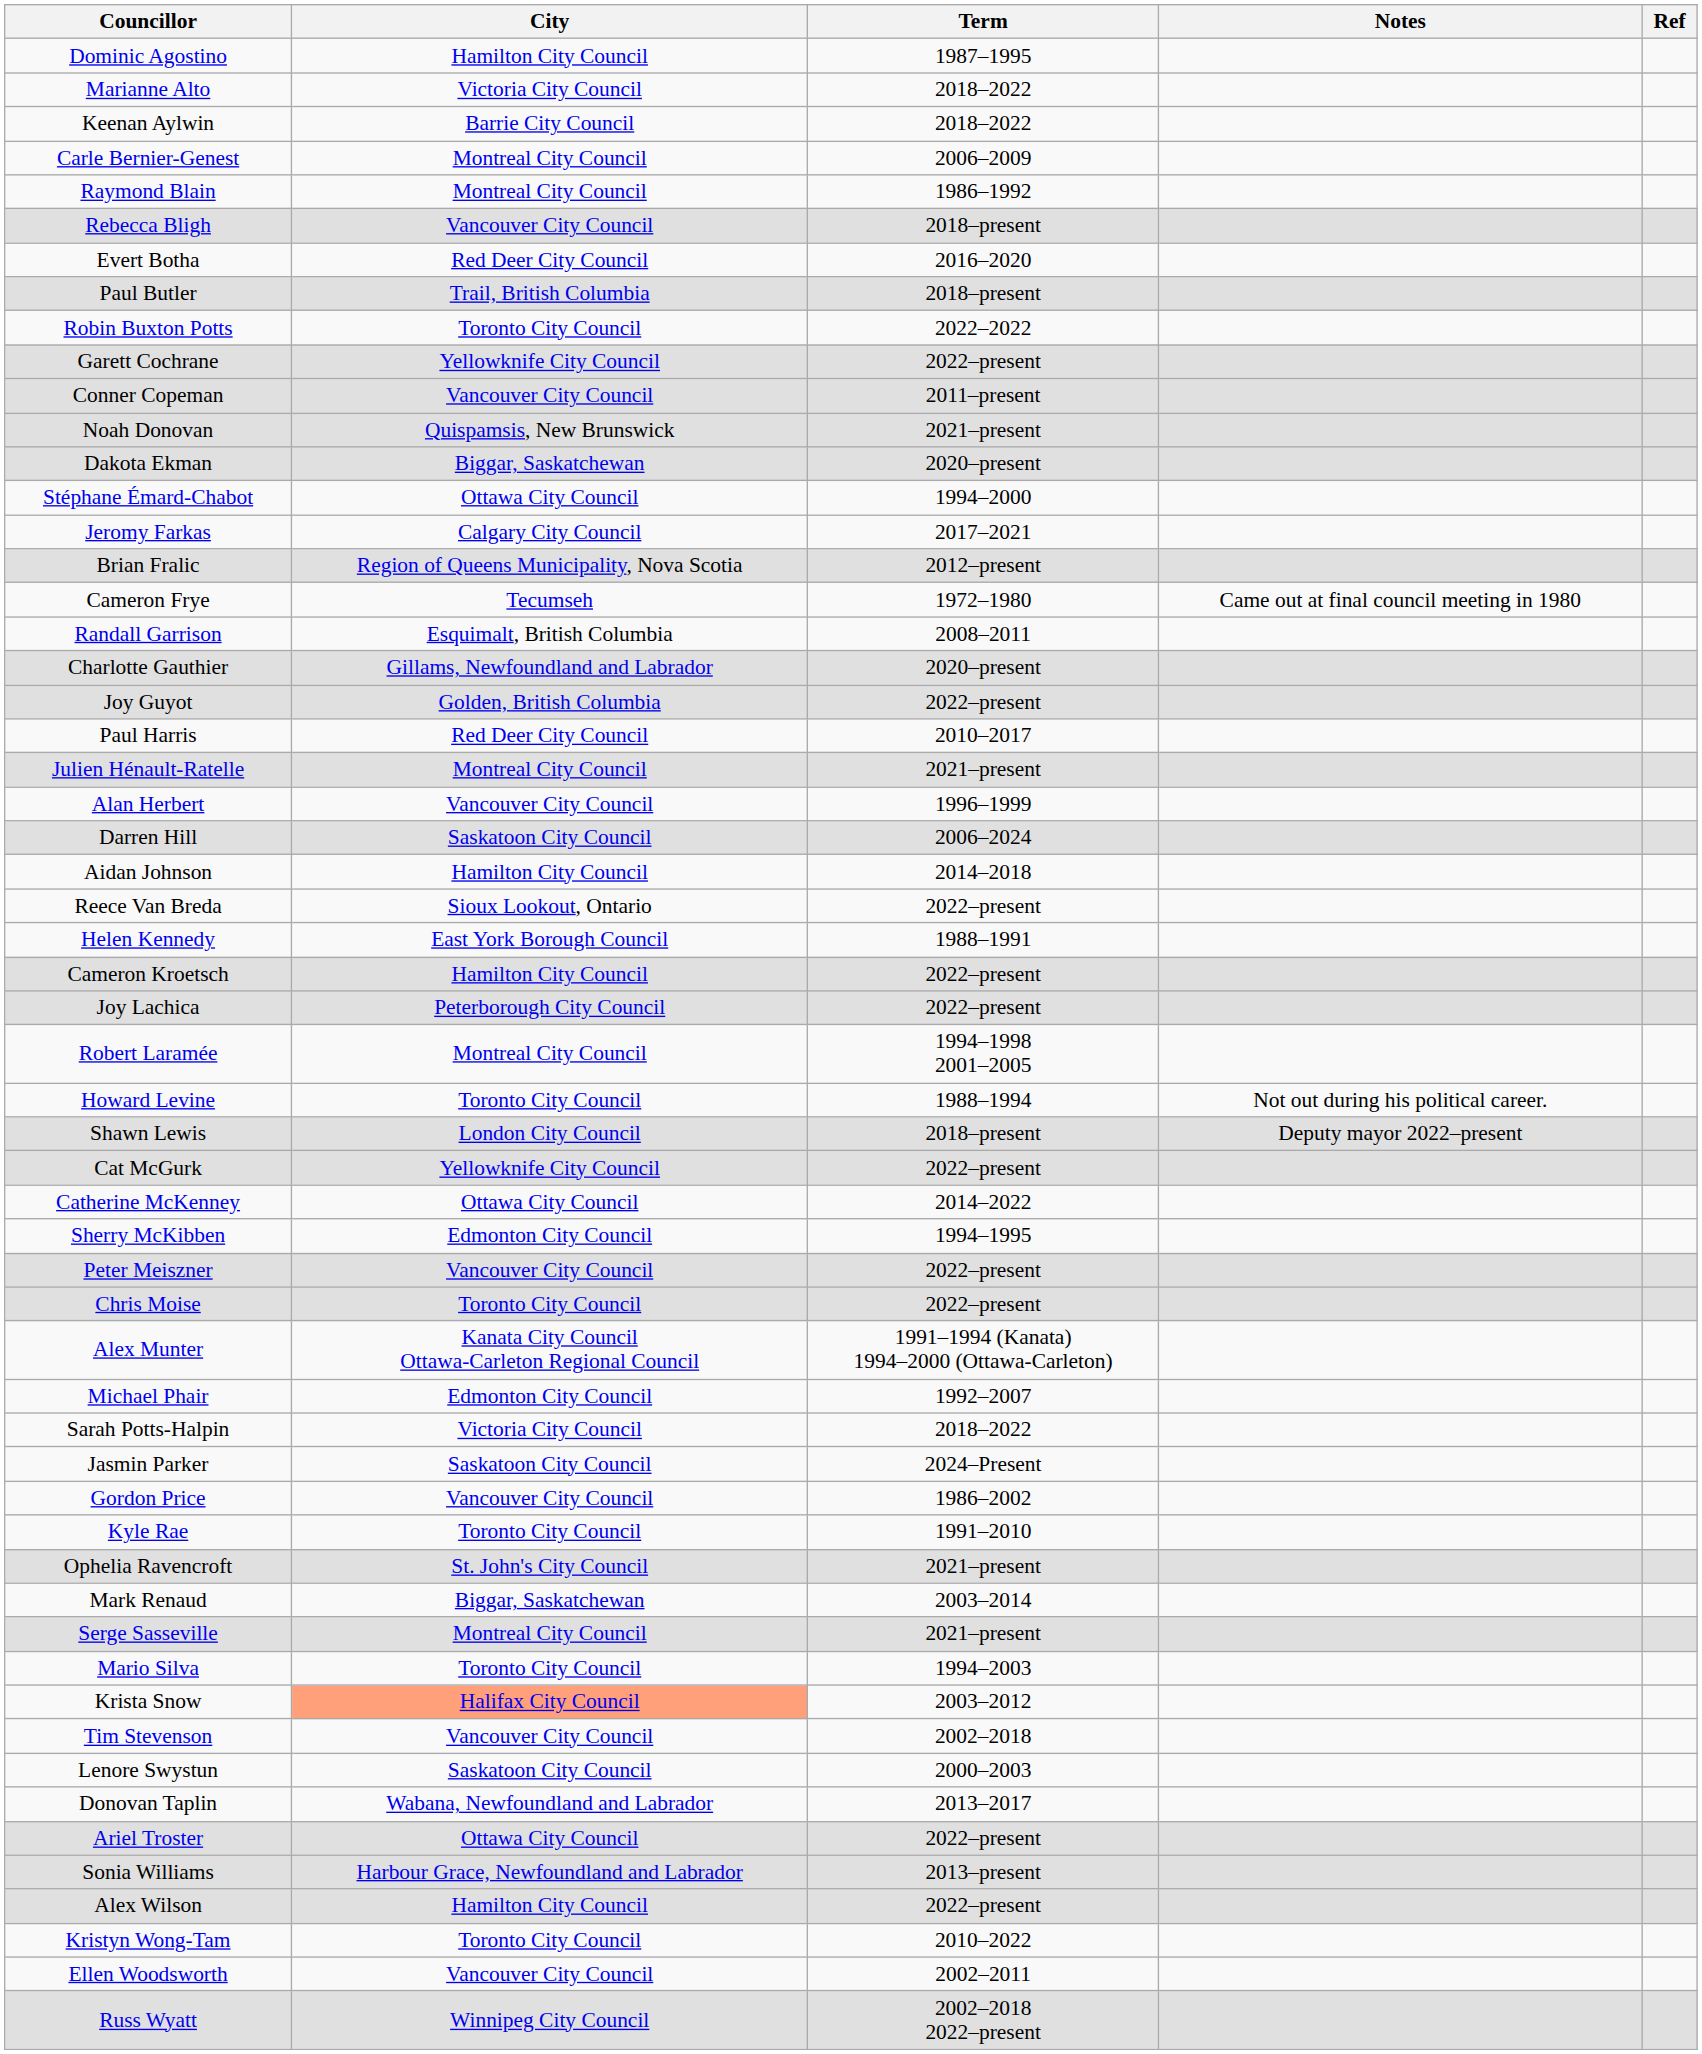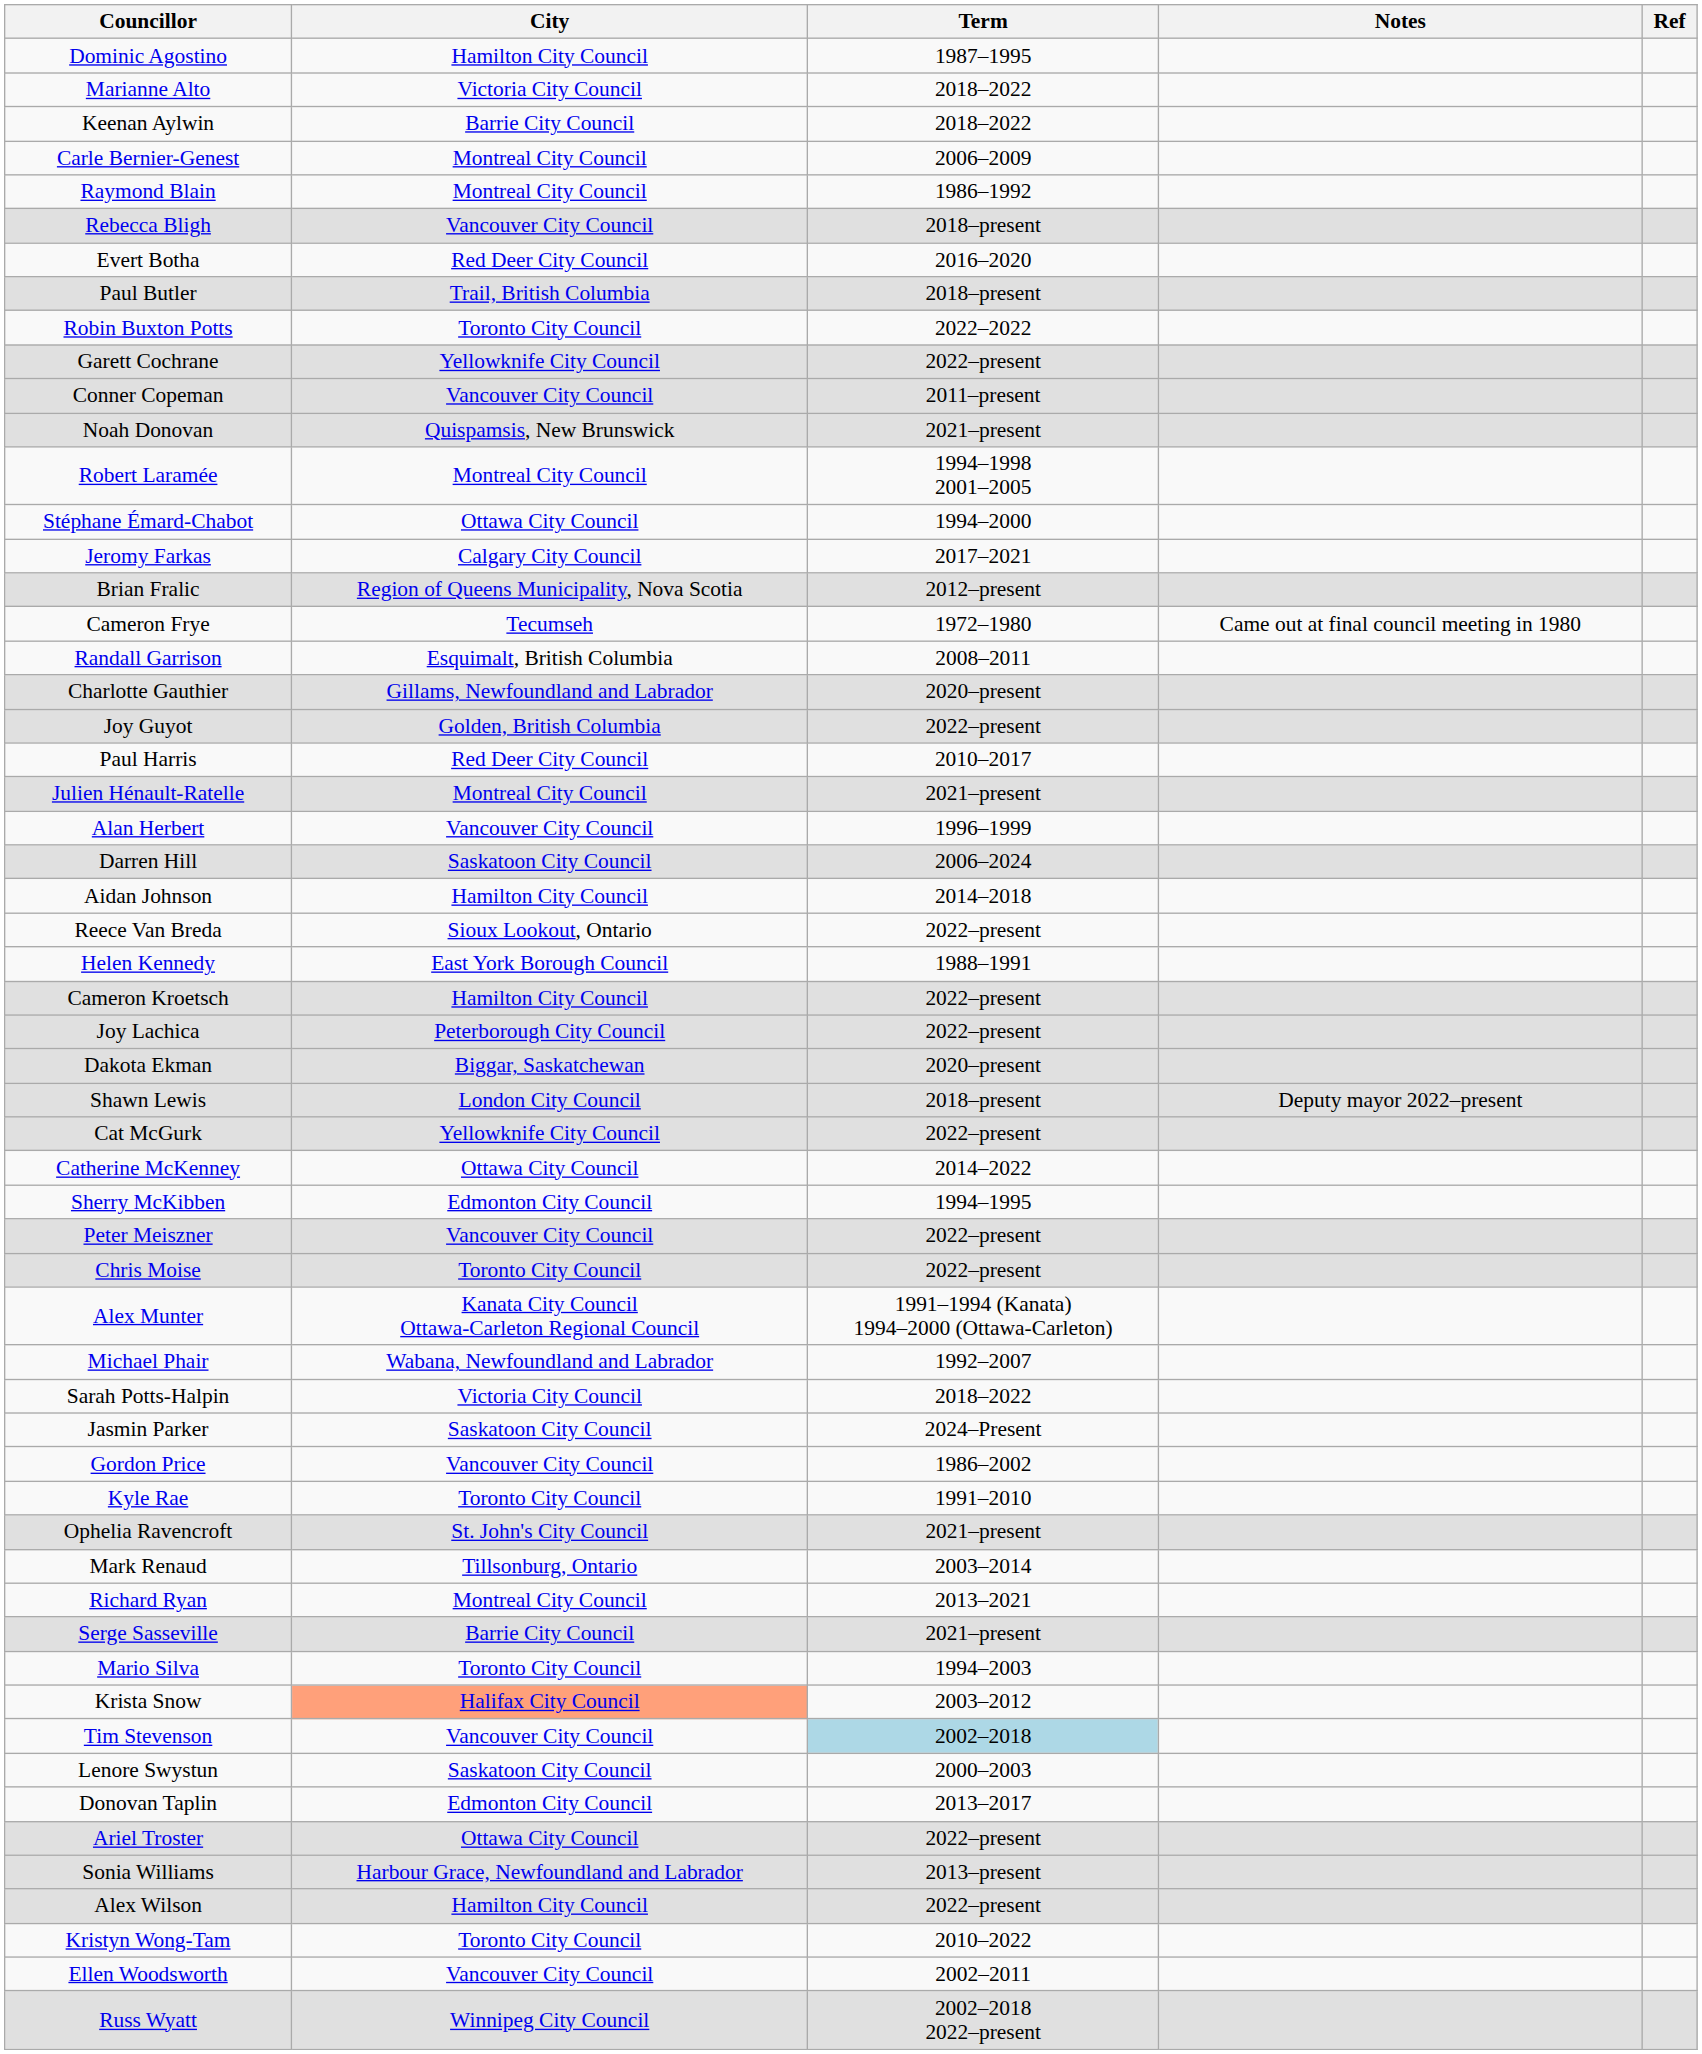 <table class="wikitable sortable" width=100% style="text-align:center">
 <tr>
 <th>Councillor</th>
 <th>City</th>
 <th>Term</th>
 <th>Notes</th>
 <th>Ref</th>
 </tr>
 <tr>
 <td><a href='#'>Dominic Agostino</a></td>
 <td><a href='#'>Hamilton City Council</a></td>
 <td>1987–1995</td>
 <td></td>
 <td></td>
 </tr>
 <tr>
 <td><a href='#'>Marianne Alto</a></td>
 <td><a href='#'>Victoria City Council</a></td>
 <td>2018–2022</td>
 <td></td>
 <td></td>
 </tr>
 <tr>
 <td>Keenan Aylwin</td>
 <td><a href='#'>Barrie City Council</a></td>
 <td>2018–2022</td>
 <td></td>
 <td></td>
 </tr>
 <tr>
 <td><a href='#'>Carle Bernier-Genest</a></td>
 <td><a href='#'>Montreal City Council</a></td>
 <td>2006–2009</td>
 <td></td>
 <td></td>
 </tr>
 <tr>
 <td><a href='#'>Raymond Blain</a></td>
 <td><a href='#'>Montreal City Council</a></td>
 <td>1986–1992</td>
 <td></td>
 <td></td>
 </tr>
 <tr style="background:#e0e0e0">
 <td><a href='#'>Rebecca Bligh</a></td>
 <td><a href='#'>Vancouver City Council</a></td>
 <td>2018–present</td>
 <td></td>
 <td></td>
 </tr>
 <tr>
 <td>Evert Botha</td>
 <td><a href='#'>Red Deer City Council</a></td>
 <td>2016–2020</td>
 <td></td>
 <td></td>
 </tr>
 <tr style="background:#e0e0e0">
 <td>Paul Butler</td>
 <td><a href='#'>Trail, British Columbia</a></td>
 <td>2018–present</td>
 <td></td>
 <td></td>
 </tr>
 <tr>
 <td><a href='#'>Robin Buxton Potts</a></td>
 <td><a href='#'>Toronto City Council</a></td>
 <td>2022–2022</td>
 <td></td>
 <td></td>
 </tr>
 <tr style="background:#e0e0e0">
 <td>Garett Cochrane</td>
 <td><a href='#'>Yellowknife City Council</a></td>
 <td>2022–present</td>
 <td></td>
 <td></td>
 </tr>
 <tr style="background:#e0e0e0">
 <td>Conner Copeman</td>
 <td><a href='#'>Vancouver City Council</a></td>
 <td>2011–present</td>
 <td></td>
 <td></td>
 </tr>
 <tr style="background:#e0e0e0">
 <td>Noah Donovan</td>
 <td><a href='#'>Quispamsis</a>, New Brunswick</td>
 <td>2021–present</td>
 <td></td>
 <td></td>
 </tr>
-<tr style="background:#e0e0e0">
-<td>Dakota Ekman</td>
-<td><a href='#'>Biggar, Saskatchewan</a></td>
-<td>2020–present</td>
+<tr>
+<td><a href='#'>Robert Laramée</a></td>
+<td><a href='#'>Montreal City Council</a></td>
+<td>1994–1998<br>2001–2005</td>
 <td></td>
 <td></td>
 </tr>
 <tr>
 <td><a href='#'>Stéphane Émard-Chabot</a></td>
 <td><a href='#'>Ottawa City Council</a></td>
 <td>1994–2000</td>
 <td></td>
 <td></td>
 </tr>
 <tr>
 <td><a href='#'>Jeromy Farkas</a></td>
 <td><a href='#'>Calgary City Council</a></td>
 <td>2017–2021</td>
 <td></td>
 <td></td>
 </tr>
 <tr style="background:#e0e0e0">
 <td>Brian Fralic</td>
 <td><a href='#'>Region of Queens Municipality</a>, Nova Scotia</td>
 <td>2012–present</td>
 <td></td>
 <td></td>
 </tr>
 <tr>
 <td>Cameron Frye</td>
 <td><a href='#'>Tecumseh</a></td>
 <td>1972–1980</td>
 <td>Came out at final council meeting in 1980</td>
 <td></td>
 </tr>
 <tr>
 <td><a href='#'>Randall Garrison</a></td>
 <td><a href='#'>Esquimalt</a>, British Columbia</td>
 <td>2008–2011</td>
 <td></td>
 <td></td>
 </tr>
 <tr style="background:#e0e0e0">
 <td>Charlotte Gauthier</td>
 <td><a href='#'>Gillams, Newfoundland and Labrador</a></td>
 <td>2020–present</td>
 <td></td>
 <td></td>
 </tr>
 <tr style="background:#e0e0e0">
 <td>Joy Guyot</td>
 <td><a href='#'>Golden, British Columbia</a></td>
 <td>2022–present</td>
 <td></td>
 <td></td>
 </tr>
 <tr>
 <td>Paul Harris</td>
 <td><a href='#'>Red Deer City Council</a></td>
 <td>2010–2017</td>
 <td></td>
 <td></td>
 </tr>
 <tr style="background:#e0e0e0">
 <td><a href='#'>Julien Hénault-Ratelle</a></td>
 <td><a href='#'>Montreal City Council</a></td>
 <td>2021–present</td>
 <td></td>
 <td></td>
 </tr>
 <tr>
 <td><a href='#'>Alan Herbert</a></td>
 <td><a href='#'>Vancouver City Council</a></td>
 <td>1996–1999</td>
 <td></td>
 <td></td>
 </tr>
 <tr style="background:#e0e0e0">
 <td>Darren Hill</td>
 <td><a href='#'>Saskatoon City Council</a></td>
 <td>2006–2024</td>
 <td></td>
 <td></td>
 </tr>
 <tr>
 <td>Aidan Johnson</td>
 <td><a href='#'>Hamilton City Council</a></td>
 <td>2014–2018</td>
 <td></td>
 <td></td>
 </tr>
 <tr>
 <td>Reece Van Breda</td>
 <td><a href='#'>Sioux Lookout</a>, Ontario</td>
 <td>2022–present</td>
 <td></td>
 <td></td>
 </tr>
 <tr>
 <td><a href='#'>Helen Kennedy</a></td>
 <td><a href='#'>East York Borough Council</a></td>
 <td>1988–1991</td>
 <td></td>
 <td></td>
 </tr>
 <tr style="background:#e0e0e0">
 <td>Cameron Kroetsch</td>
 <td><a href='#'>Hamilton City Council</a></td>
 <td>2022–present</td>
 <td></td>
 <td></td>
 </tr>
 <tr style="background:#e0e0e0">
 <td>Joy Lachica</td>
 <td><a href='#'>Peterborough City Council</a></td>
 <td>2022–present</td>
 <td></td>
 <td></td>
 </tr>
-<tr>
-<td><a href='#'>Robert Laramée</a></td>
-<td><a href='#'>Montreal City Council</a></td>
-<td>1994–1998<br>2001–2005</td>
+<tr style="background:#e0e0e0">
+<td>Dakota Ekman</td>
+<td><a href='#'>Biggar, Saskatchewan</a></td>
+<td>2020–present</td>
 <td></td>
-<td></td>
-</tr>
-<tr>
-<td><a href='#'>Howard Levine</a></td>
-<td><a href='#'>Toronto City Council</a></td>
-<td>1988–1994</td>
-<td>Not out during his political career.</td>
 <td></td>
 </tr>
 <tr style="background:#e0e0e0">
 <td>Shawn Lewis</td>
 <td><a href='#'>London City Council</a></td>
 <td>2018–present</td>
 <td>Deputy mayor 2022–present</td>
 <td></td>
 </tr>
 <tr style="background:#e0e0e0">
 <td>Cat McGurk</td>
 <td><a href='#'>Yellowknife City Council</a></td>
 <td>2022–present</td>
 <td></td>
 <td></td>
 </tr>
 <tr>
 <td><a href='#'>Catherine McKenney</a></td>
 <td><a href='#'>Ottawa City Council</a></td>
 <td>2014–2022</td>
 <td></td>
 <td></td>
 </tr>
 <tr>
 <td><a href='#'>Sherry McKibben</a></td>
 <td><a href='#'>Edmonton City Council</a></td>
 <td>1994–1995</td>
 <td></td>
 <td></td>
 </tr>
 <tr style="background:#e0e0e0">
 <td><a href='#'>Peter Meiszner</a></td>
 <td><a href='#'>Vancouver City Council</a></td>
 <td>2022–present</td>
 <td></td>
 <td></td>
 </tr>
 <tr style="background:#e0e0e0">
 <td><a href='#'>Chris Moise</a></td>
 <td><a href='#'>Toronto City Council</a></td>
 <td>2022–present</td>
 <td></td>
 <td></td>
 </tr>
 <tr>
 <td><a href='#'>Alex Munter</a></td>
 <td><a href='#'>Kanata City Council</a><br><a href='#'>Ottawa-Carleton Regional Council</a></td>
 <td>1991–1994 (Kanata)<br>1994–2000 (Ottawa-Carleton)</td>
 <td></td>
 <td></td>
 </tr>
 <tr>
 <td><a href='#'>Michael Phair</a></td>
-<td><a href='#'>Edmonton City Council</a></td>
+<td><a href='#'>Wabana, Newfoundland and Labrador</a></td>
 <td>1992–2007</td>
 <td></td>
 <td></td>
 </tr>
 <tr>
 <td>Sarah Potts-Halpin</td>
 <td><a href='#'>Victoria City Council</a></td>
 <td>2018–2022</td>
 <td></td>
 <td></td>
 </tr>
 <tr>
 <td>Jasmin Parker</td>
 <td><a href='#'>Saskatoon City Council</a></td>
 <td>2024–Present</td>
 <td></td>
 <td></td>
 </tr>
 <tr>
 <td><a href='#'>Gordon Price</a></td>
 <td><a href='#'>Vancouver City Council</a></td>
 <td>1986–2002</td>
 <td></td>
 <td></td>
 </tr>
 <tr>
 <td><a href='#'>Kyle Rae</a></td>
 <td><a href='#'>Toronto City Council</a></td>
 <td>1991–2010</td>
 <td></td>
 <td></td>
 </tr>
 <tr style="background:#e0e0e0">
 <td>Ophelia Ravencroft</td>
 <td><a href='#'>St. John's City Council</a></td>
 <td>2021–present</td>
 <td></td>
 <td></td>
 </tr>
 <tr>
 <td>Mark Renaud</td>
-<td><a href='#'>Biggar, Saskatchewan</a></td>
+<td><a href='#'>Tillsonburg, Ontario</a></td>
 <td>2003–2014</td>
+<td></td>
+<td></td>
+</tr>
+<tr>
+<td><a href='#'>Richard Ryan</a></td>
+<td><a href='#'>Montreal City Council</a></td>
+<td>2013–2021</td>
 <td></td>
 <td></td>
 </tr>
 <tr style="background:#e0e0e0">
 <td><a href='#'>Serge Sasseville</a></td>
-<td><a href='#'>Montreal City Council</a></td>
+<td><a href='#'>Barrie City Council</a></td>
 <td>2021–present</td>
 <td></td>
 <td></td>
 </tr>
 <tr>
 <td><a href='#'>Mario Silva</a></td>
 <td><a href='#'>Toronto City Council</a></td>
 <td>1994–2003</td>
 <td></td>
 <td></td>
 </tr>
 <tr>
 <td>Krista Snow</td>
 <td style="background: lightsalmon;"><a href='#'>Halifax City Council</a></td>
 <td>2003–2012</td>
 <td></td>
 <td></td>
 </tr>
 <tr>
 <td><a href='#'>Tim Stevenson</a></td>
 <td><a href='#'>Vancouver City Council</a></td>
-<td>2002–2018</td>
+<td style="background: lightblue;">2002–2018</td>
 <td></td>
 <td></td>
 </tr>
 <tr>
 <td>Lenore Swystun</td>
 <td><a href='#'>Saskatoon City Council</a></td>
 <td>2000–2003</td>
 <td></td>
 <td></td>
 </tr>
 <tr>
 <td>Donovan Taplin</td>
-<td><a href='#'>Wabana, Newfoundland and Labrador</a></td>
+<td><a href='#'>Edmonton City Council</a></td>
 <td>2013–2017</td>
 <td></td>
 <td></td>
 </tr>
 <tr style="background:#e0e0e0">
 <td><a href='#'>Ariel Troster</a></td>
 <td><a href='#'>Ottawa City Council</a></td>
 <td>2022–present</td>
 <td></td>
 <td></td>
 </tr>
 <tr style="background:#e0e0e0">
 <td>Sonia Williams</td>
 <td><a href='#'>Harbour Grace, Newfoundland and Labrador</a></td>
 <td>2013–present</td>
 <td></td>
 <td></td>
 </tr>
 <tr style="background:#e0e0e0">
 <td>Alex Wilson</td>
 <td><a href='#'>Hamilton City Council</a></td>
 <td>2022–present</td>
 <td></td>
 <td></td>
 </tr>
 <tr>
 <td><a href='#'>Kristyn Wong-Tam</a></td>
 <td><a href='#'>Toronto City Council</a></td>
 <td>2010–2022</td>
 <td></td>
 <td></td>
 </tr>
 <tr>
 <td><a href='#'>Ellen Woodsworth</a></td>
 <td><a href='#'>Vancouver City Council</a></td>
 <td>2002–2011</td>
 <td></td>
 <td></td>
 </tr>
 <tr style="background:#e0e0e0">
 <td><a href='#'>Russ Wyatt</a></td>
 <td><a href='#'>Winnipeg City Council</a></td>
 <td>2002–2018<br>2022–present</td>
 <td></td>
 <td></td>
 </tr>
 </table>
